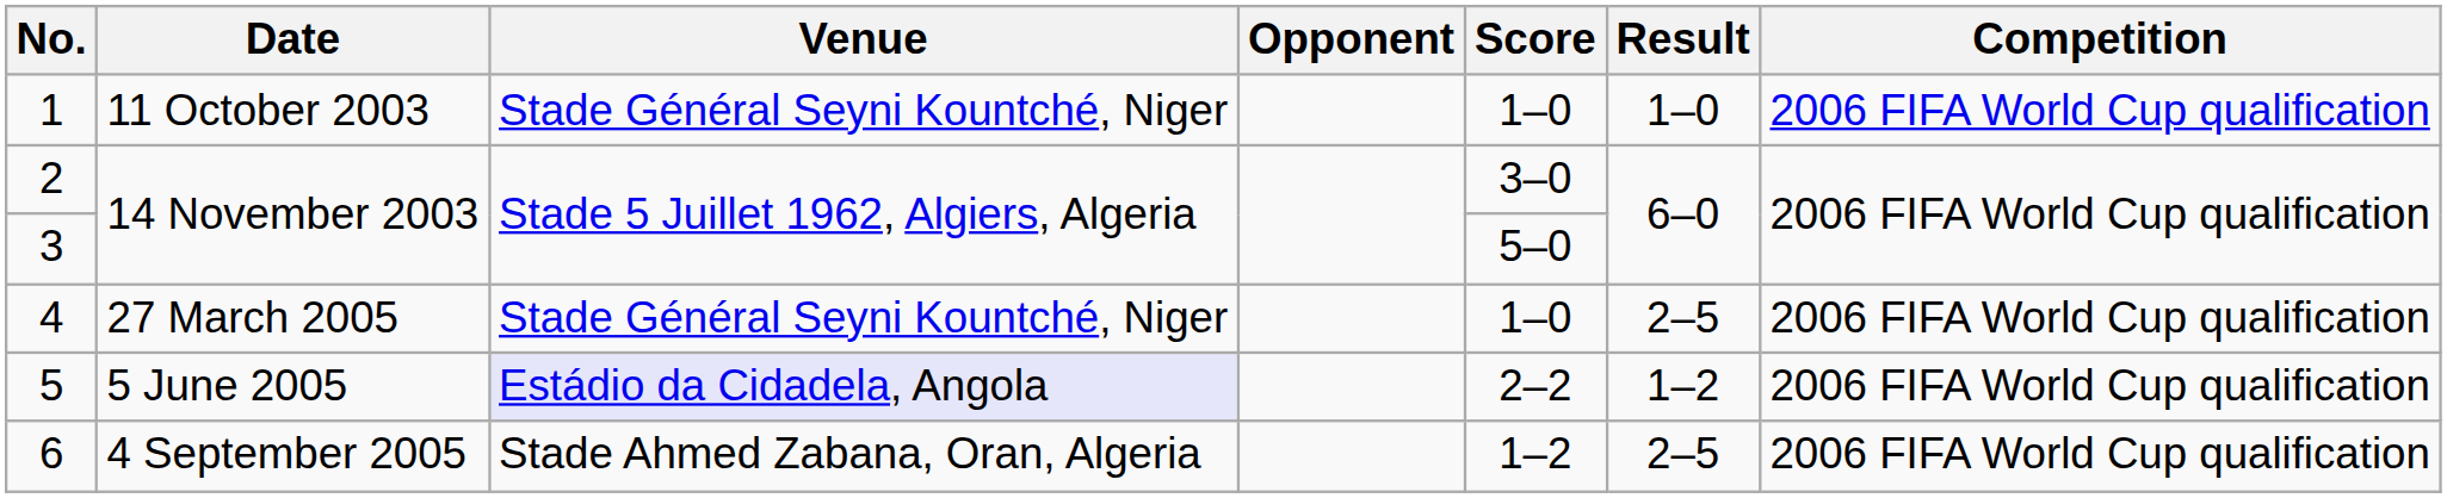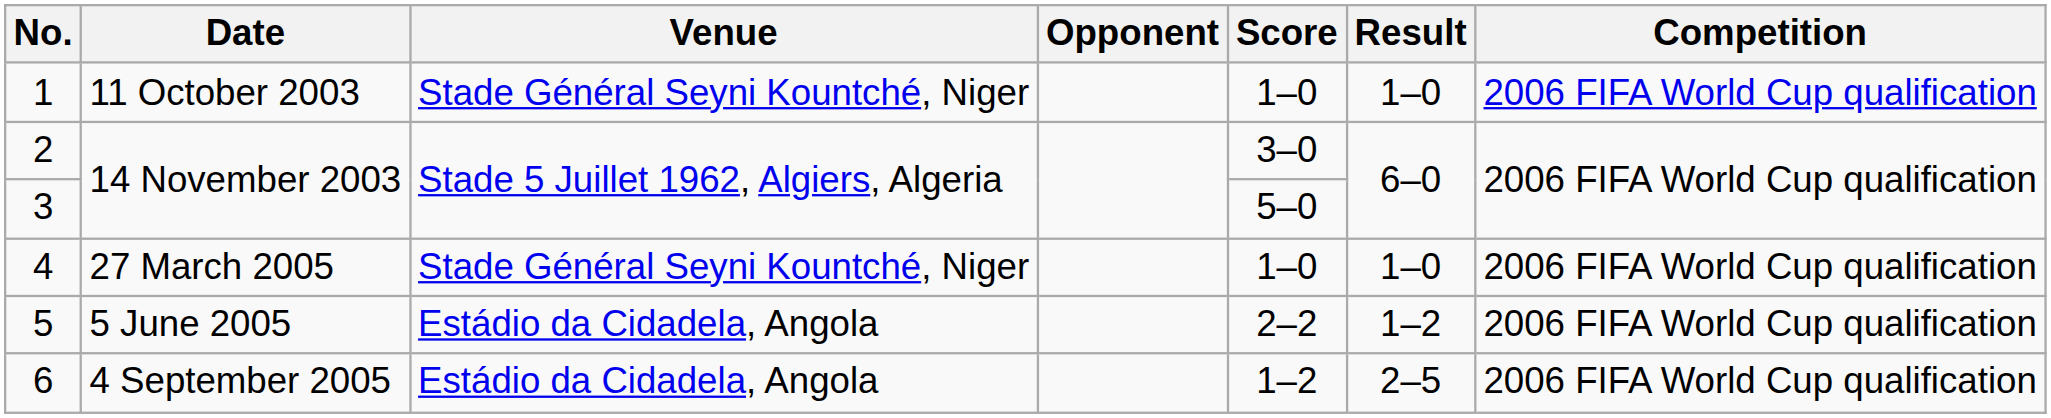 <table class="wikitable sortable">
 <tr>
 <th scope="col">No.</th>
 <th scope="col">Date</th>
 <th scope="col">Venue</th>
 <th scope="col">Opponent</th>
 <th scope="col">Score</th>
 <th scope="col">Result</th>
 <th scope="col">Competition</th>
 </tr>
 <tr>
 <td align="center">1</td>
 <td>11 October 2003</td>
 <td><a href='#'>Stade Général Seyni Kountché</a>, Niger</td>
 <td></td>
 <td align="center">1–0</td>
 <td align="center">1–0</td>
 <td><a href='#'>2006 FIFA World Cup qualification</a></td>
 </tr>
 <tr>
 <td align="center">2</td>
 <td rowspan="2">14 November 2003</td>
 <td rowspan="2"><a href='#'>Stade 5 Juillet 1962</a>, <a href='#'>Algiers</a>, Algeria</td>
 <td rowspan="2"></td>
 <td align="center">3–0</td>
 <td rowspan="2" style="text-align:center">6–0</td>
 <td rowspan="2">2006 FIFA World Cup qualification</td>
 </tr>
 <tr>
 <td align="center">3</td>
 <td align="center">5–0</td>
 </tr>
 <tr>
 <td align="center">4</td>
 <td>27 March 2005</td>
 <td><a href='#'>Stade Général Seyni Kountché</a>, Niger</td>
 <td></td>
 <td align="center">1–0</td>
-<td align="center">2–5</td>
+<td align="center">1–0</td>
 <td>2006 FIFA World Cup qualification</td>
 </tr>
 <tr>
 <td align="center">5</td>
 <td>5 June 2005</td>
-<td style="background: lavender;"><a href='#'>Estádio da Cidadela</a>, Angola</td>
+<td><a href='#'>Estádio da Cidadela</a>, Angola</td>
 <td></td>
 <td align="center">2–2</td>
 <td align="center">1–2</td>
 <td>2006 FIFA World Cup qualification</td>
 </tr>
 <tr>
 <td align="center">6</td>
 <td>4 September 2005</td>
-<td>Stade Ahmed Zabana, Oran, Algeria</td>
+<td><a href='#'>Estádio da Cidadela</a>, Angola</td>
 <td></td>
 <td align="center">1–2</td>
 <td align="center">2–5</td>
 <td>2006 FIFA World Cup qualification</td>
 </tr>
 </table>
